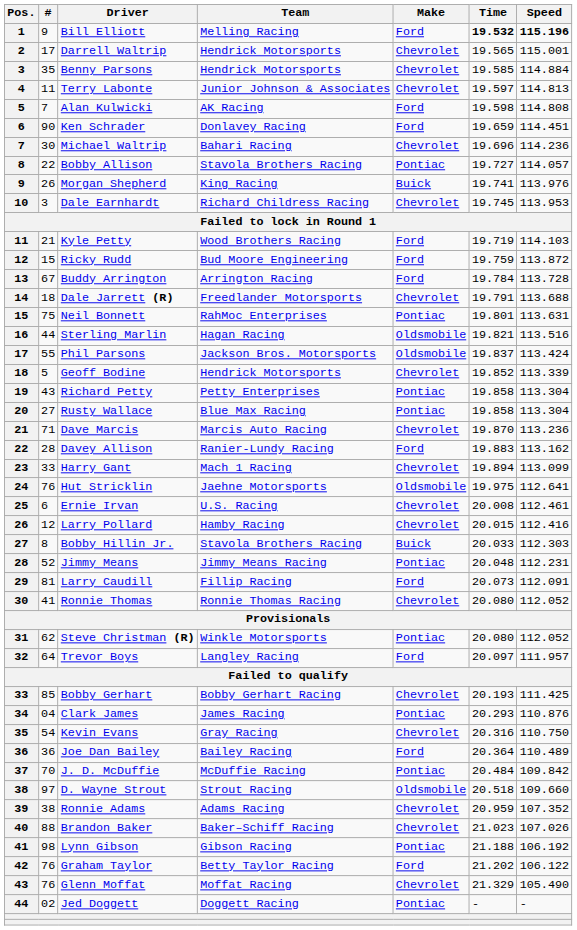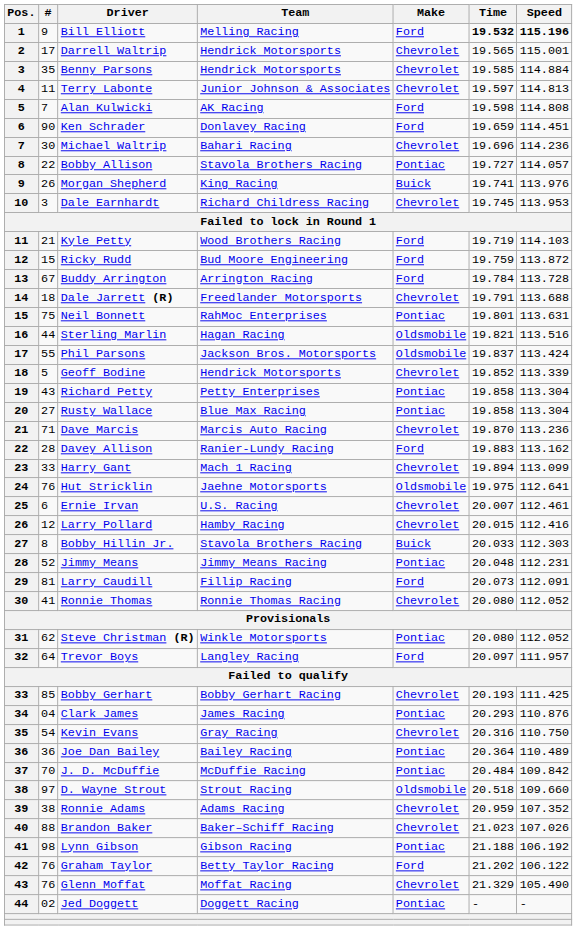 <table class="wikitable" style="font-size:95%">
 <tr>
 <th>Pos.</th>
 <th>#</th>
 <th>Driver</th>
 <th>Team</th>
 <th>Make</th>
 <th>Time</th>
 <th>Speed</th>
 </tr>
 <tr>
 <th>1</th>
 <td>9</td>
 <td><a href='#'>Bill Elliott</a></td>
 <td><a href='#'>Melling Racing</a></td>
 <td><a href='#'>Ford</a></td>
 <td><strong>19.532</strong></td>
 <td><strong>115.196</strong></td>
 </tr>
 <tr>
 <th>2</th>
 <td>17</td>
 <td><a href='#'>Darrell Waltrip</a></td>
 <td><a href='#'>Hendrick Motorsports</a></td>
 <td><a href='#'>Chevrolet</a></td>
 <td>19.565</td>
 <td>115.001</td>
 </tr>
 <tr>
 <th>3</th>
 <td>35</td>
 <td><a href='#'>Benny Parsons</a></td>
 <td><a href='#'>Hendrick Motorsports</a></td>
 <td><a href='#'>Chevrolet</a></td>
 <td>19.585</td>
 <td>114.884</td>
 </tr>
 <tr>
 <th>4</th>
 <td>11</td>
 <td><a href='#'>Terry Labonte</a></td>
 <td><a href='#'>Junior Johnson & Associates</a></td>
 <td><a href='#'>Chevrolet</a></td>
 <td>19.597</td>
 <td>114.813</td>
 </tr>
 <tr>
 <th>5</th>
 <td>7</td>
 <td><a href='#'>Alan Kulwicki</a></td>
 <td><a href='#'>AK Racing</a></td>
 <td><a href='#'>Ford</a></td>
 <td>19.598</td>
 <td>114.808</td>
 </tr>
 <tr>
 <th>6</th>
 <td>90</td>
 <td><a href='#'>Ken Schrader</a></td>
 <td><a href='#'>Donlavey Racing</a></td>
 <td><a href='#'>Ford</a></td>
 <td>19.659</td>
 <td>114.451</td>
 </tr>
 <tr>
 <th>7</th>
 <td>30</td>
 <td><a href='#'>Michael Waltrip</a></td>
 <td><a href='#'>Bahari Racing</a></td>
 <td><a href='#'>Chevrolet</a></td>
 <td>19.696</td>
 <td>114.236</td>
 </tr>
 <tr>
 <th>8</th>
 <td>22</td>
 <td><a href='#'>Bobby Allison</a></td>
 <td><a href='#'>Stavola Brothers Racing</a></td>
 <td><a href='#'>Pontiac</a></td>
 <td>19.727</td>
 <td>114.057</td>
 </tr>
 <tr>
 <th>9</th>
 <td>26</td>
 <td><a href='#'>Morgan Shepherd</a></td>
 <td><a href='#'>King Racing</a></td>
 <td><a href='#'>Buick</a></td>
 <td>19.741</td>
 <td>113.976</td>
 </tr>
 <tr>
 <th>10</th>
 <td>3</td>
 <td><a href='#'>Dale Earnhardt</a></td>
 <td><a href='#'>Richard Childress Racing</a></td>
 <td><a href='#'>Chevrolet</a></td>
 <td>19.745</td>
 <td>113.953</td>
 </tr>
 <tr>
 <th colspan="7">Failed to lock in Round 1</th>
 </tr>
 <tr>
 <th>11</th>
 <td>21</td>
 <td><a href='#'>Kyle Petty</a></td>
 <td><a href='#'>Wood Brothers Racing</a></td>
 <td><a href='#'>Ford</a></td>
 <td>19.719</td>
 <td>114.103</td>
 </tr>
 <tr>
 <th>12</th>
 <td>15</td>
 <td><a href='#'>Ricky Rudd</a></td>
 <td><a href='#'>Bud Moore Engineering</a></td>
 <td><a href='#'>Ford</a></td>
 <td>19.759</td>
 <td>113.872</td>
 </tr>
 <tr>
 <th>13</th>
 <td>67</td>
 <td><a href='#'>Buddy Arrington</a></td>
 <td><a href='#'>Arrington Racing</a></td>
 <td><a href='#'>Ford</a></td>
 <td>19.784</td>
 <td>113.728</td>
 </tr>
 <tr>
 <th>14</th>
 <td>18</td>
 <td><a href='#'>Dale Jarrett</a> <strong>(R)</strong></td>
 <td><a href='#'>Freedlander Motorsports</a></td>
 <td><a href='#'>Chevrolet</a></td>
 <td>19.791</td>
 <td>113.688</td>
 </tr>
 <tr>
 <th>15</th>
 <td>75</td>
 <td><a href='#'>Neil Bonnett</a></td>
 <td><a href='#'>RahMoc Enterprises</a></td>
 <td><a href='#'>Pontiac</a></td>
 <td>19.801</td>
 <td>113.631</td>
 </tr>
 <tr>
 <th>16</th>
 <td>44</td>
 <td><a href='#'>Sterling Marlin</a></td>
 <td><a href='#'>Hagan Racing</a></td>
 <td><a href='#'>Oldsmobile</a></td>
 <td>19.821</td>
 <td>113.516</td>
 </tr>
 <tr>
 <th>17</th>
 <td>55</td>
 <td><a href='#'>Phil Parsons</a></td>
 <td><a href='#'>Jackson Bros. Motorsports</a></td>
 <td><a href='#'>Oldsmobile</a></td>
 <td>19.837</td>
 <td>113.424</td>
 </tr>
 <tr>
 <th>18</th>
 <td>5</td>
 <td><a href='#'>Geoff Bodine</a></td>
 <td><a href='#'>Hendrick Motorsports</a></td>
 <td><a href='#'>Chevrolet</a></td>
 <td>19.852</td>
 <td>113.339</td>
 </tr>
 <tr>
 <th>19</th>
 <td>43</td>
 <td><a href='#'>Richard Petty</a></td>
 <td><a href='#'>Petty Enterprises</a></td>
 <td><a href='#'>Pontiac</a></td>
 <td>19.858</td>
 <td>113.304</td>
 </tr>
 <tr>
 <th>20</th>
 <td>27</td>
 <td><a href='#'>Rusty Wallace</a></td>
 <td><a href='#'>Blue Max Racing</a></td>
 <td><a href='#'>Pontiac</a></td>
 <td>19.858</td>
 <td>113.304</td>
 </tr>
 <tr>
 <th>21</th>
 <td>71</td>
 <td><a href='#'>Dave Marcis</a></td>
 <td><a href='#'>Marcis Auto Racing</a></td>
 <td><a href='#'>Chevrolet</a></td>
 <td>19.870</td>
 <td>113.236</td>
 </tr>
 <tr>
 <th>22</th>
 <td>28</td>
 <td><a href='#'>Davey Allison</a></td>
 <td><a href='#'>Ranier-Lundy Racing</a></td>
 <td><a href='#'>Ford</a></td>
 <td>19.883</td>
 <td>113.162</td>
 </tr>
 <tr>
 <th>23</th>
 <td>33</td>
 <td><a href='#'>Harry Gant</a></td>
 <td><a href='#'>Mach 1 Racing</a></td>
 <td><a href='#'>Chevrolet</a></td>
 <td>19.894</td>
 <td>113.099</td>
 </tr>
 <tr>
 <th>24</th>
 <td>76</td>
 <td><a href='#'>Hut Stricklin</a></td>
 <td><a href='#'>Jaehne Motorsports</a></td>
 <td><a href='#'>Oldsmobile</a></td>
 <td>19.975</td>
 <td>112.641</td>
 </tr>
 <tr>
 <th>25</th>
 <td>6</td>
 <td><a href='#'>Ernie Irvan</a></td>
 <td><a href='#'>U.S. Racing</a></td>
 <td><a href='#'>Chevrolet</a></td>
-<td>20.008</td>
+<td>20.007</td>
 <td>112.461</td>
 </tr>
 <tr>
 <th>26</th>
 <td>12</td>
 <td><a href='#'>Larry Pollard</a></td>
 <td><a href='#'>Hamby Racing</a></td>
 <td><a href='#'>Chevrolet</a></td>
 <td>20.015</td>
 <td>112.416</td>
 </tr>
 <tr>
 <th>27</th>
 <td>8</td>
 <td><a href='#'>Bobby Hillin Jr.</a></td>
 <td><a href='#'>Stavola Brothers Racing</a></td>
 <td><a href='#'>Buick</a></td>
 <td>20.033</td>
 <td>112.303</td>
 </tr>
 <tr>
 <th>28</th>
 <td>52</td>
 <td><a href='#'>Jimmy Means</a></td>
 <td><a href='#'>Jimmy Means Racing</a></td>
 <td><a href='#'>Pontiac</a></td>
 <td>20.048</td>
 <td>112.231</td>
 </tr>
 <tr>
 <th>29</th>
 <td>81</td>
 <td><a href='#'>Larry Caudill</a></td>
 <td><a href='#'>Fillip Racing</a></td>
 <td><a href='#'>Ford</a></td>
 <td>20.073</td>
 <td>112.091</td>
 </tr>
 <tr>
 <th>30</th>
 <td>41</td>
 <td><a href='#'>Ronnie Thomas</a></td>
 <td><a href='#'>Ronnie Thomas Racing</a></td>
 <td><a href='#'>Chevrolet</a></td>
 <td>20.080</td>
 <td>112.052</td>
 </tr>
 <tr>
 <th colspan="7">Provisionals</th>
 </tr>
 <tr>
 <th>31</th>
 <td>62</td>
 <td><a href='#'>Steve Christman</a> <strong>(R)</strong></td>
 <td><a href='#'>Winkle Motorsports</a></td>
 <td><a href='#'>Pontiac</a></td>
 <td>20.080</td>
 <td>112.052</td>
 </tr>
 <tr>
 <th>32</th>
 <td>64</td>
 <td><a href='#'>Trevor Boys</a></td>
 <td><a href='#'>Langley Racing</a></td>
 <td><a href='#'>Ford</a></td>
 <td>20.097</td>
 <td>111.957</td>
 </tr>
 <tr>
 <th colspan="7">Failed to qualify</th>
 </tr>
 <tr>
 <th>33</th>
 <td>85</td>
 <td><a href='#'>Bobby Gerhart</a></td>
 <td><a href='#'>Bobby Gerhart Racing</a></td>
 <td><a href='#'>Chevrolet</a></td>
 <td>20.193</td>
 <td>111.425</td>
 </tr>
 <tr>
 <th>34</th>
 <td>04</td>
 <td><a href='#'>Clark James</a></td>
 <td><a href='#'>James Racing</a></td>
 <td><a href='#'>Pontiac</a></td>
 <td>20.293</td>
 <td>110.876</td>
 </tr>
 <tr>
 <th>35</th>
 <td>54</td>
 <td><a href='#'>Kevin Evans</a></td>
 <td><a href='#'>Gray Racing</a></td>
 <td><a href='#'>Chevrolet</a></td>
 <td>20.316</td>
 <td>110.750</td>
 </tr>
 <tr>
 <th>36</th>
 <td>36</td>
 <td><a href='#'>Joe Dan Bailey</a></td>
 <td><a href='#'>Bailey Racing</a></td>
-<td><a href='#'>Ford</a></td>
+<td><a href='#'>Pontiac</a></td>
 <td>20.364</td>
 <td>110.489</td>
 </tr>
 <tr>
 <th>37</th>
 <td>70</td>
 <td><a href='#'>J. D. McDuffie</a></td>
 <td><a href='#'>McDuffie Racing</a></td>
 <td><a href='#'>Pontiac</a></td>
 <td>20.484</td>
 <td>109.842</td>
 </tr>
 <tr>
 <th>38</th>
 <td>97</td>
 <td><a href='#'>D. Wayne Strout</a></td>
 <td><a href='#'>Strout Racing</a></td>
 <td><a href='#'>Oldsmobile</a></td>
 <td>20.518</td>
 <td>109.660</td>
 </tr>
 <tr>
 <th>39</th>
 <td>38</td>
 <td><a href='#'>Ronnie Adams</a></td>
 <td><a href='#'>Adams Racing</a></td>
 <td><a href='#'>Chevrolet</a></td>
 <td>20.959</td>
 <td>107.352</td>
 </tr>
 <tr>
 <th>40</th>
 <td>88</td>
 <td><a href='#'>Brandon Baker</a></td>
 <td><a href='#'>Baker–Schiff Racing</a></td>
 <td><a href='#'>Chevrolet</a></td>
 <td>21.023</td>
 <td>107.026</td>
 </tr>
 <tr>
 <th>41</th>
 <td>98</td>
 <td><a href='#'>Lynn Gibson</a></td>
 <td><a href='#'>Gibson Racing</a></td>
 <td><a href='#'>Pontiac</a></td>
 <td>21.188</td>
 <td>106.192</td>
 </tr>
 <tr>
 <th>42</th>
 <td>76</td>
 <td><a href='#'>Graham Taylor</a></td>
 <td><a href='#'>Betty Taylor Racing</a></td>
 <td><a href='#'>Ford</a></td>
 <td>21.202</td>
 <td>106.122</td>
 </tr>
 <tr>
 <th>43</th>
 <td>76</td>
 <td><a href='#'>Glenn Moffat</a></td>
 <td><a href='#'>Moffat Racing</a></td>
 <td><a href='#'>Chevrolet</a></td>
 <td>21.329</td>
 <td>105.490</td>
 </tr>
 <tr>
 <th>44</th>
 <td>02</td>
 <td><a href='#'>Jed Doggett</a></td>
 <td><a href='#'>Doggett Racing</a></td>
 <td><a href='#'>Pontiac</a></td>
 <td>-</td>
 <td>-</td>
 </tr>
 <tr>
 <th colspan="7"></th>
 </tr>
 <tr>
 <th colspan="7"></th>
 </tr>
 </table>
